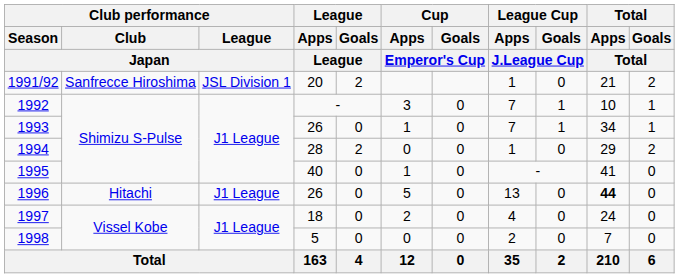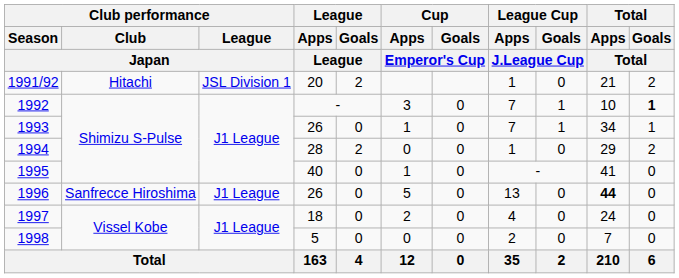 <table class="wikitable" style="text-align:center;">
 <tr>
 <th colspan=3>Club performance</th>
 <th colspan=2>League</th>
 <th colspan=2>Cup</th>
 <th colspan=2>League Cup</th>
 <th colspan=2>Total</th>
 </tr>
 <tr>
 <th>Season</th>
 <th>Club</th>
 <th>League</th>
 <th>Apps</th>
 <th>Goals</th>
 <th>Apps</th>
 <th>Goals</th>
 <th>Apps</th>
 <th>Goals</th>
 <th>Apps</th>
 <th>Goals</th>
 </tr>
 <tr>
 <th colspan=3>Japan</th>
 <th colspan=2>League</th>
 <th colspan=2><a href='#'>Emperor's Cup</a></th>
 <th colspan=2><a href='#'>J.League Cup</a></th>
 <th colspan=2>Total</th>
 </tr>
 <tr>
 <td><a href='#'>1991/92</a></td>
-<td><a href='#'>Sanfrecce Hiroshima</a></td>
+<td><a href='#'>Hitachi</a></td>
 <td><a href='#'>JSL Division 1</a></td>
 <td>20</td>
 <td>2</td>
 <td></td>
 <td></td>
 <td>1</td>
 <td>0</td>
 <td>21</td>
 <td>2</td>
 </tr>
 <tr>
 <td><a href='#'>1992</a></td>
 <td rowspan=4><a href='#'>Shimizu S-Pulse</a></td>
 <td rowspan=4><a href='#'>J1 League</a></td>
 <td colspan=2>-</td>
 <td>3</td>
 <td>0</td>
 <td>7</td>
 <td>1</td>
 <td>10</td>
-<td>1</td>
+<td><strong>1</strong></td>
 </tr>
 <tr>
 <td><a href='#'>1993</a></td>
 <td>26</td>
 <td>0</td>
 <td>1</td>
 <td>0</td>
 <td>7</td>
 <td>1</td>
 <td>34</td>
 <td>1</td>
 </tr>
 <tr>
 <td><a href='#'>1994</a></td>
 <td>28</td>
 <td>2</td>
 <td>0</td>
 <td>0</td>
 <td>1</td>
 <td>0</td>
 <td>29</td>
 <td>2</td>
 </tr>
 <tr>
 <td><a href='#'>1995</a></td>
 <td>40</td>
 <td>0</td>
 <td>1</td>
 <td>0</td>
 <td colspan=2>-</td>
 <td>41</td>
 <td>0</td>
 </tr>
 <tr>
 <td><a href='#'>1996</a></td>
-<td><a href='#'>Hitachi</a></td>
+<td><a href='#'>Sanfrecce Hiroshima</a></td>
 <td><a href='#'>J1 League</a></td>
 <td>26</td>
 <td>0</td>
 <td>5</td>
 <td>0</td>
 <td>13</td>
 <td>0</td>
 <td><strong>44</strong></td>
 <td>0</td>
 </tr>
 <tr>
 <td><a href='#'>1997</a></td>
 <td rowspan=2><a href='#'>Vissel Kobe</a></td>
 <td rowspan=2><a href='#'>J1 League</a></td>
 <td>18</td>
 <td>0</td>
 <td>2</td>
 <td>0</td>
 <td>4</td>
 <td>0</td>
 <td>24</td>
 <td>0</td>
 </tr>
 <tr>
 <td><a href='#'>1998</a></td>
 <td>5</td>
 <td>0</td>
 <td>0</td>
 <td>0</td>
 <td>2</td>
 <td>0</td>
 <td>7</td>
 <td>0</td>
 </tr>
 <tr>
 <th colspan=3>Total</th>
 <th>163</th>
 <th>4</th>
 <th>12</th>
 <th>0</th>
 <th>35</th>
 <th>2</th>
 <th>210</th>
 <th>6</th>
 </tr>
 </table>
